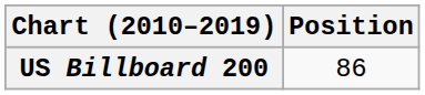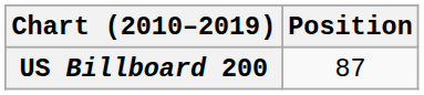 <table class="wikitable plainrowheaders" style="text-align:center">
 <tr>
 <th scope="col">Chart (2010–2019)</th>
 <th scope="col">Position</th>
 </tr>
 <tr>
 <th scope="row">US <em>Billboard</em> 200</th>
-<td>86</td>
+<td>87</td>
 </tr>
 </table>
